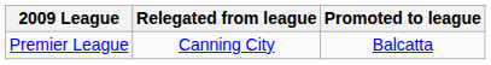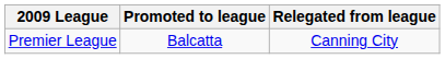 <table class="wikitable" style="text-align:center">
 <tr>
 <th>2009 League</th>
+<th>Promoted to league</th>
 <th>Relegated from league</th>
-<th>Promoted to league</th>
 </tr>
 <tr>
 <td><a href='#'>Premier League</a></td>
+<td><a href='#'>Balcatta</a></td>
 <td><a href='#'>Canning City</a></td>
-<td><a href='#'>Balcatta</a></td>
 </tr>
 </table>
